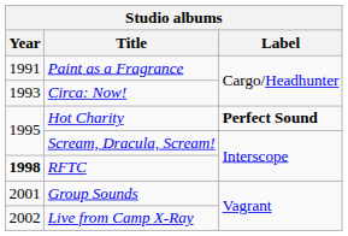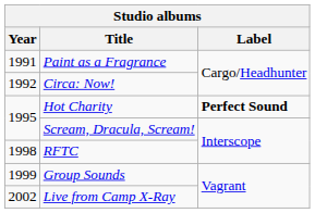 <table class="wikitable">
 <tr>
 <th colspan="3">Studio albums</th>
 </tr>
 <tr>
 <th>Year</th>
 <th>Title</th>
 <th>Label</th>
 </tr>
 <tr>
 <td>1991</td>
 <td><em><a href='#'>Paint as a Fragrance</a></em></td>
 <td style="text-align:left;" rowspan="2">Cargo/<a href='#'>Headhunter</a></td>
 </tr>
 <tr>
-<td>1993</td>
+<td>1992</td>
 <td><em><a href='#'>Circa: Now!</a></em></td>
 </tr>
 <tr>
 <td style="text-align:center;" rowspan="2">1995</td>
 <td><em><a href='#'>Hot Charity</a></em></td>
 <td><strong>Perfect Sound</strong></td>
 </tr>
 <tr>
 <td><em><a href='#'>Scream, Dracula, Scream!</a></em></td>
 <td style="text-align:left;" rowspan="2"><a href='#'>Interscope</a></td>
 </tr>
 <tr>
-<td><strong>1998</strong></td>
+<td>1998</td>
 <td><em><a href='#'>RFTC</a></em></td>
 </tr>
 <tr>
-<td>2001</td>
+<td>1999</td>
 <td><em><a href='#'>Group Sounds</a></em></td>
 <td style="text-align:left;" rowspan="2"><a href='#'>Vagrant</a></td>
 </tr>
 <tr>
 <td>2002</td>
 <td><em><a href='#'>Live from Camp X-Ray</a></em></td>
 </tr>
 </table>
